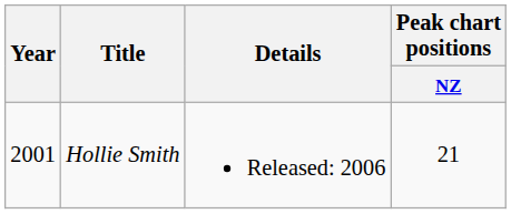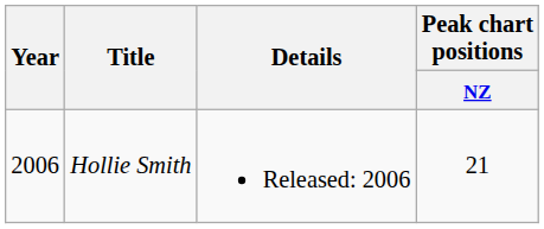 <table class="wikitable plainrowheaders">
 <tr>
 <th rowspan="2">Year</th>
 <th rowspan="2">Title</th>
 <th rowspan="2">Details</th>
 <th>Peak chart<br>positions</th>
 </tr>
 <tr>
 <th><small><a href='#'>NZ</a></small><br></th>
 </tr>
 <tr>
-<td>2001</td>
+<td>2006</td>
 <td><em>Hollie Smith</em></td>
 <td><br><ul><li>Released: 2006</li></ul></td>
 <td align="center">21</td>
 </tr>
 </table>
